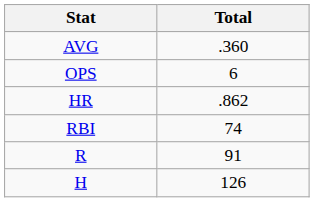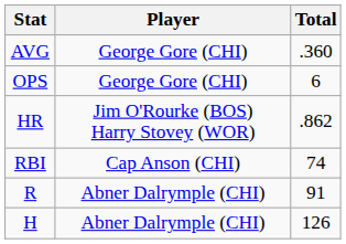 <table class="wikitable" style="text-align:center;">
 <tr>
 <th style="width:15%;">Stat</th>
+<th>Player</th>
 <th style="width:15%;">Total</th>
 </tr>
 <tr>
 <td><a href='#'>AVG</a></td>
+<td><a href='#'>George Gore</a> (<a href='#'>CHI</a>)</td>
 <td>.360</td>
 </tr>
 <tr>
 <td><a href='#'>OPS</a></td>
+<td><a href='#'>George Gore</a> (<a href='#'>CHI</a>)</td>
 <td>6</td>
 </tr>
 <tr>
 <td><a href='#'>HR</a></td>
+<td><a href='#'>Jim O'Rourke</a> (<a href='#'>BOS</a>)<br><a href='#'>Harry Stovey</a> (<a href='#'>WOR</a>)</td>
 <td>.862</td>
 </tr>
 <tr>
 <td><a href='#'>RBI</a></td>
+<td><a href='#'>Cap Anson</a> (<a href='#'>CHI</a>)</td>
 <td>74</td>
 </tr>
 <tr>
 <td><a href='#'>R</a></td>
+<td><a href='#'>Abner Dalrymple</a> (<a href='#'>CHI</a>)</td>
 <td>91</td>
 </tr>
 <tr>
 <td><a href='#'>H</a></td>
+<td><a href='#'>Abner Dalrymple</a> (<a href='#'>CHI</a>)</td>
 <td>126</td>
 </tr>
 </table>
